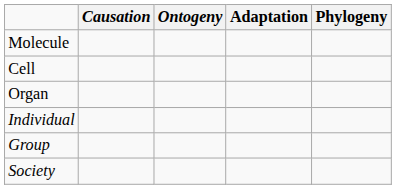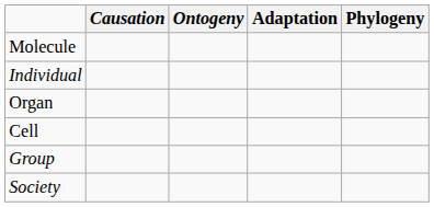 <table class="wikitable">
 <tr>
 <td></td>
 <th><em>Causation</em></th>
 <th><em>Ontogeny</em></th>
 <th>Adaptation</th>
 <th>Phylogeny</th>
 </tr>
 <tr>
 <td>Molecule</td>
 <td></td>
 <td></td>
 <td></td>
 <td></td>
 </tr>
 <tr>
-<td>Cell</td>
+<td><em>Individual</em></td>
 <td></td>
 <td></td>
 <td></td>
 <td></td>
 </tr>
 <tr>
 <td>Organ</td>
 <td></td>
 <td></td>
 <td></td>
 <td></td>
 </tr>
 <tr>
-<td><em>Individual</em></td>
+<td>Cell</td>
 <td></td>
 <td></td>
 <td></td>
 <td></td>
 </tr>
 <tr>
 <td><em>Group</em></td>
 <td></td>
 <td></td>
 <td></td>
 <td></td>
 </tr>
 <tr>
 <td><em>Society</em></td>
 <td></td>
 <td></td>
 <td></td>
 <td></td>
 </tr>
 </table>
